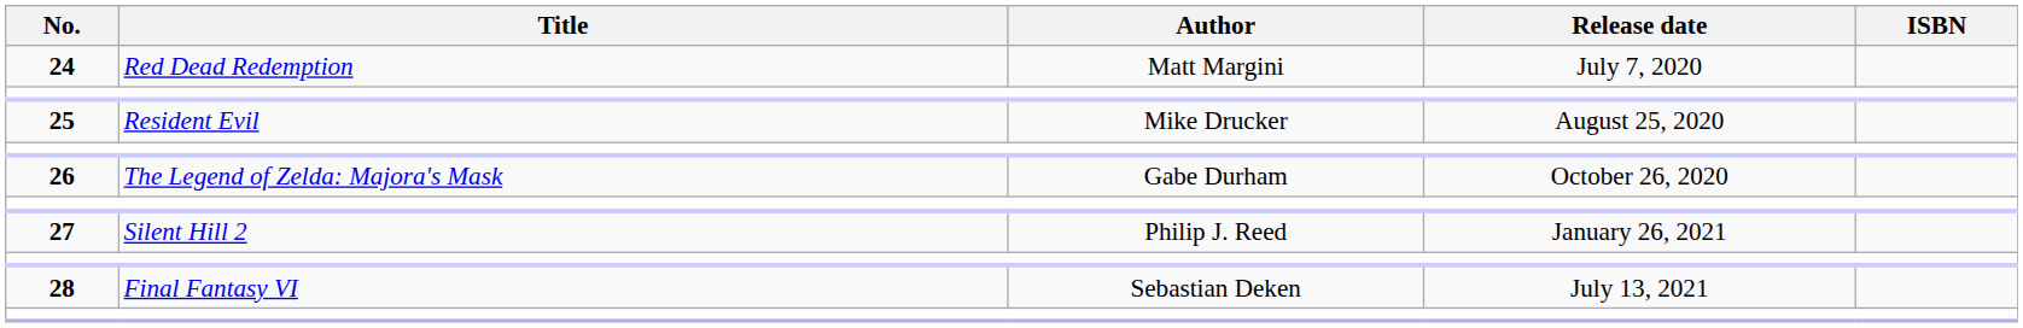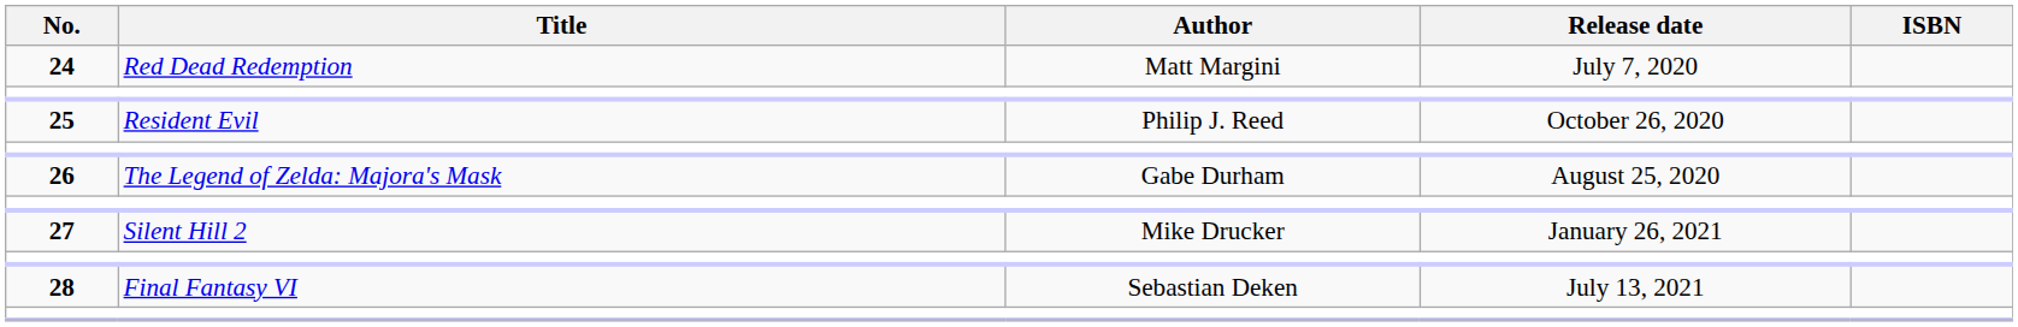 <table class="wikitable" style="margin: 1em auto 1em auto" width="100%">
 <tr>
 <th>No.</th>
 <th>Title</th>
 <th>Author</th>
 <th>Release date</th>
 <th>ISBN</th>
 </tr>
 <tr>
 <td style="text-align: center"><strong>24</strong></td>
 <td><em><a href='#'>Red Dead Redemption</a></em></td>
 <td style="text-align: center">Matt Margini</td>
 <td style="text-align: center">July 7, 2020</td>
 <td></td>
 </tr>
 <tr>
 <td colspan=5 class="description" style="background:#FFFFFF; border-bottom:3px solid #CCCCFF"></td>
 </tr>
 <tr>
 <td style="text-align: center"><strong>25</strong></td>
 <td><em><a href='#'>Resident Evil</a></em></td>
-<td style="text-align: center">Mike Drucker</td>
-<td style="text-align: center">August 25, 2020</td>
+<td style="text-align: center">Philip J. Reed</td>
+<td style="text-align: center">October 26, 2020</td>
 <td></td>
 </tr>
 <tr>
 <td colspan=5 class="description" style="background:#FFFFFF; border-bottom:3px solid #CCCCFF"></td>
 </tr>
 <tr>
 <td style="text-align: center"><strong>26</strong></td>
 <td><em><a href='#'>The Legend of Zelda: Majora's Mask</a></em></td>
 <td style="text-align: center">Gabe Durham</td>
-<td style="text-align: center">October 26, 2020</td>
+<td style="text-align: center">August 25, 2020</td>
 <td></td>
 </tr>
 <tr>
 <td colspan=5 class="description" style="background:#FFFFFF; border-bottom:3px solid #CCCCFF"></td>
 </tr>
 <tr>
 <td style="text-align: center"><strong>27</strong></td>
 <td><em><a href='#'>Silent Hill 2</a></em></td>
-<td style="text-align: center">Philip J. Reed</td>
+<td style="text-align: center">Mike Drucker</td>
 <td style="text-align: center">January 26, 2021</td>
 <td></td>
 </tr>
 <tr>
 <td colspan=5 class="description" style="background:#FFFFFF; border-bottom:3px solid #CCCCFF"></td>
 </tr>
 <tr>
 <td style="text-align: center"><strong>28</strong></td>
 <td><em><a href='#'>Final Fantasy VI</a></em></td>
 <td style="text-align: center">Sebastian Deken</td>
 <td style="text-align: center">July 13, 2021</td>
 <td></td>
 </tr>
 <tr>
 <td colspan=5 class="description" style="background:#FFFFFF; border-bottom:3px solid #CCCCFF"></td>
 </tr>
 <tr>
 </tr>
 </table>
